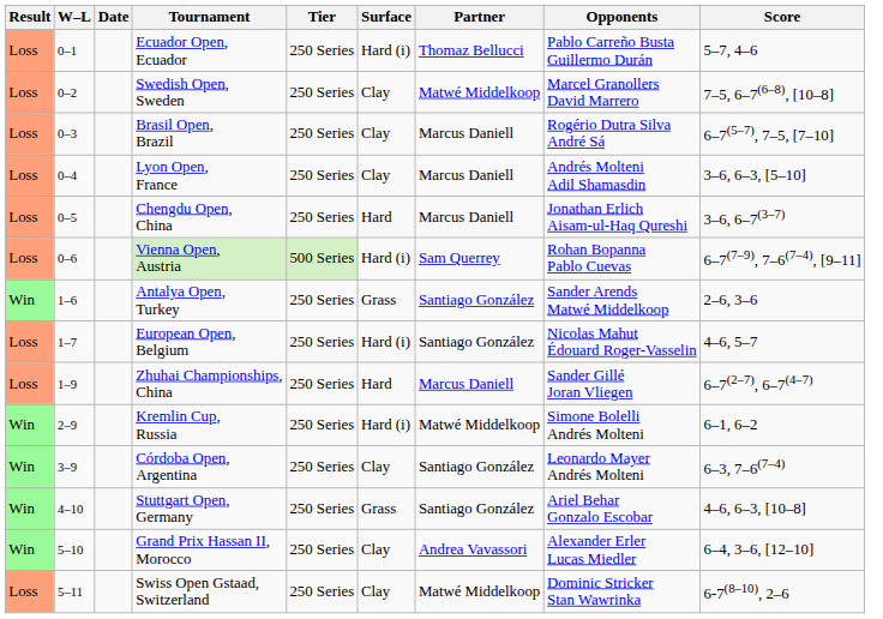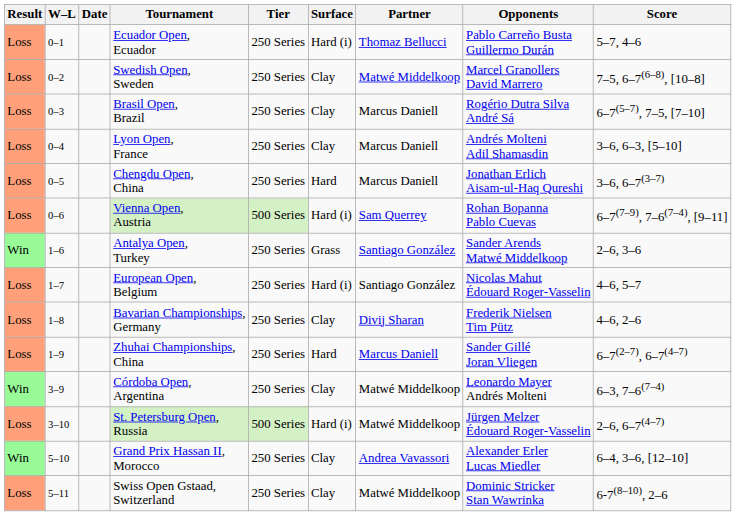 <table class="sortable wikitable">
 <tr>
 <th>Result</th>
 <th class="unsortable">W–L</th>
 <th>Date</th>
 <th>Tournament</th>
 <th>Tier</th>
 <th>Surface</th>
 <th>Partner</th>
 <th>Opponents</th>
 <th class="unsortable">Score</th>
 </tr>
 <tr>
 <td bgcolor=FFA07A>Loss</td>
 <td><small>0–1</small></td>
 <td><a href='#'></a></td>
 <td><a href='#'>Ecuador Open</a>,<br>Ecuador</td>
 <td>250 Series</td>
 <td>Hard (i)</td>
 <td> <a href='#'>Thomaz Bellucci</a></td>
 <td> <a href='#'>Pablo Carreño Busta</a><br> <a href='#'>Guillermo Durán</a></td>
 <td>5–7, 4–6</td>
 </tr>
 <tr>
 <td bgcolor=FFA07A>Loss</td>
 <td><small>0–2</small></td>
 <td><a href='#'></a></td>
 <td><a href='#'>Swedish Open</a>,<br>Sweden</td>
 <td>250 Series</td>
 <td>Clay</td>
 <td> <a href='#'>Matwé Middelkoop</a></td>
 <td> <a href='#'>Marcel Granollers</a><br> <a href='#'>David Marrero</a></td>
 <td>7–5, 6–7<sup>(6–8)</sup>, [10–8]</td>
 </tr>
 <tr>
 <td bgcolor=FFA07A>Loss</td>
 <td><small>0–3</small></td>
 <td><a href='#'></a></td>
 <td><a href='#'>Brasil Open</a>,<br>Brazil</td>
 <td>250 Series</td>
 <td>Clay</td>
 <td> Marcus Daniell</td>
 <td> <a href='#'>Rogério Dutra Silva</a><br> <a href='#'>André Sá</a></td>
 <td>6–7<sup>(5–7)</sup>, 7–5, [7–10]</td>
 </tr>
 <tr>
 <td bgcolor=FFA07A>Loss</td>
 <td><small>0–4</small></td>
 <td><a href='#'></a></td>
 <td><a href='#'>Lyon Open</a>,<br>France</td>
 <td>250 Series</td>
 <td>Clay</td>
 <td> Marcus Daniell</td>
 <td> <a href='#'>Andrés Molteni</a><br> <a href='#'>Adil Shamasdin</a></td>
 <td>3–6, 6–3, [5–10]</td>
 </tr>
 <tr>
 <td bgcolor=FFA07A>Loss</td>
 <td><small>0–5</small></td>
 <td><a href='#'></a></td>
 <td><a href='#'>Chengdu Open</a>,<br>China</td>
 <td>250 Series</td>
 <td>Hard</td>
 <td> Marcus Daniell</td>
 <td> <a href='#'>Jonathan Erlich</a><br> <a href='#'>Aisam-ul-Haq Qureshi</a></td>
 <td>3–6, 6–7<sup>(3–7)</sup></td>
 </tr>
 <tr>
 <td bgcolor=FFA07A>Loss</td>
 <td><small>0–6</small></td>
 <td><a href='#'></a></td>
 <td style="background:#D4F1C5;"><a href='#'>Vienna Open</a>,<br>Austria</td>
 <td style="background:#D4F1C5;">500 Series</td>
 <td>Hard (i)</td>
 <td> <a href='#'>Sam Querrey</a></td>
 <td> <a href='#'>Rohan Bopanna</a><br> <a href='#'>Pablo Cuevas</a></td>
 <td>6–7<sup>(7–9)</sup>, 7–6<sup>(7–4)</sup>, [9–11]</td>
 </tr>
 <tr>
 <td bgcolor=98FB98>Win</td>
 <td><small>1–6</small></td>
 <td><a href='#'></a></td>
 <td><a href='#'>Antalya Open</a>,<br>Turkey</td>
 <td>250 Series</td>
 <td>Grass</td>
 <td> <a href='#'>Santiago González</a></td>
 <td> <a href='#'>Sander Arends</a><br> <a href='#'>Matwé Middelkoop</a></td>
 <td>2–6, 3–6</td>
 </tr>
 <tr>
 <td bgcolor=FFA07A>Loss</td>
 <td><small>1–7</small></td>
 <td><a href='#'></a></td>
 <td><a href='#'>European Open</a>,<br>Belgium</td>
 <td>250 Series</td>
 <td>Hard (i)</td>
 <td> Santiago González</td>
 <td> <a href='#'>Nicolas Mahut</a><br> <a href='#'>Édouard Roger-Vasselin</a></td>
 <td>4–6, 5–7</td>
 </tr>
 <tr>
 <td bgcolor=FFA07A>Loss</td>
+<td><small>1–8</small></td>
+<td><a href='#'></a></td>
+<td><a href='#'>Bavarian Championships</a>,<br>Germany</td>
+<td>250 Series</td>
+<td>Clay</td>
+<td> <a href='#'>Divij Sharan</a></td>
+<td> <a href='#'>Frederik Nielsen</a><br> <a href='#'>Tim Pütz</a></td>
+<td>4–6, 2–6</td>
+</tr>
+<tr>
+<td bgcolor=FFA07A>Loss</td>
 <td><small>1–9</small></td>
 <td><a href='#'></a></td>
 <td><a href='#'>Zhuhai Championships</a>,<br>China</td>
 <td>250 Series</td>
 <td>Hard</td>
 <td> <a href='#'>Marcus Daniell</a></td>
 <td> <a href='#'>Sander Gillé</a><br> <a href='#'>Joran Vliegen</a></td>
 <td>6–7<sup>(2–7)</sup>, 6–7<sup>(4–7)</sup></td>
 </tr>
 <tr>
 <td bgcolor=98FB98>Win</td>
-<td><small>2–9</small></td>
-<td><a href='#'></a></td>
-<td><a href='#'>Kremlin Cup</a>,<br>Russia</td>
-<td>250 Series</td>
-<td>Hard (i)</td>
-<td> Matwé Middelkoop</td>
-<td> <a href='#'>Simone Bolelli</a><br> Andrés Molteni</td>
-<td>6–1, 6–2</td>
-</tr>
-<tr>
-<td bgcolor=98FB98>Win</td>
 <td><small>3–9</small></td>
 <td><a href='#'></a></td>
 <td><a href='#'>Córdoba Open</a>,<br>Argentina</td>
 <td>250 Series</td>
 <td>Clay</td>
-<td> Santiago González</td>
+<td> Matwé Middelkoop</td>
 <td> <a href='#'>Leonardo Mayer</a><br> Andrés Molteni</td>
 <td>6–3, 7–6<sup>(7–4)</sup></td>
 </tr>
 <tr>
-<td bgcolor=98FB98>Win</td>
-<td><small>4–10</small></td>
+<td bgcolor=FFA07A>Loss</td>
+<td><small>3–10</small></td>
 <td><a href='#'></a></td>
-<td><a href='#'>Stuttgart Open</a>,<br>Germany</td>
-<td>250 Series</td>
-<td>Grass</td>
-<td> Santiago González</td>
-<td> <a href='#'>Ariel Behar</a><br> <a href='#'>Gonzalo Escobar</a></td>
-<td>4–6, 6–3, [10–8]</td>
+<td style="background:#D4F1C5;"><a href='#'>St. Petersburg Open</a>,<br>Russia</td>
+<td style="background:#D4F1C5;">500 Series</td>
+<td>Hard (i)</td>
+<td> Matwé Middelkoop</td>
+<td> <a href='#'>Jürgen Melzer</a><br> <a href='#'>Édouard Roger-Vasselin</a></td>
+<td>2–6, 6–7<sup>(4–7)</sup></td>
 </tr>
 <tr>
 <td style="background:#98fb98;">Win</td>
 <td><small>5–10</small></td>
 <td><a href='#'></a></td>
 <td><a href='#'>Grand Prix Hassan II</a>, <br> Morocco</td>
 <td>250 Series</td>
 <td>Clay</td>
 <td> <a href='#'>Andrea Vavassori</a></td>
 <td> <a href='#'>Alexander Erler</a> <br> <a href='#'>Lucas Miedler</a></td>
 <td>6–4, 3–6, [12–10]</td>
 </tr>
 <tr>
 <td bgcolor=FFA07A>Loss</td>
 <td><small>5–11</small></td>
 <td><a href='#'></a></td>
 <td>Swiss Open Gstaad,<br> Switzerland</td>
 <td>250 Series</td>
 <td>Clay</td>
 <td> Matwé Middelkoop</td>
 <td> <a href='#'>Dominic Stricker</a> <br> <a href='#'>Stan Wawrinka</a></td>
 <td>6-7<sup>(8–10)</sup>, 2–6</td>
 </tr>
 </table>
